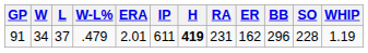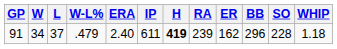 <table class="wikitable">
 <tr>
 <th><a href='#'>GP</a></th>
 <th><a href='#'>W</a></th>
 <th><a href='#'>L</a></th>
 <th><a href='#'>W-L%</a></th>
 <th><a href='#'>ERA</a></th>
 <th><a href='#'>IP</a></th>
 <th><a href='#'>H</a></th>
 <th><a href='#'>RA</a></th>
 <th><a href='#'>ER</a></th>
 <th><a href='#'>BB</a></th>
 <th><a href='#'>SO</a></th>
 <th><a href='#'>WHIP</a></th>
 </tr>
 <tr align=center>
 <td>91</td>
 <td>34</td>
 <td>37</td>
 <td>.479</td>
-<td>2.01</td>
+<td>2.40</td>
 <td>611</td>
 <td><strong>419</strong></td>
-<td>231</td>
+<td>239</td>
 <td>162</td>
 <td>296</td>
 <td>228</td>
-<td>1.19</td>
+<td>1.18</td>
 </tr>
 </table>
